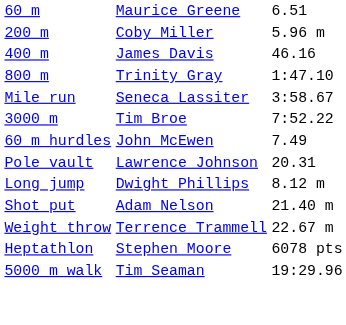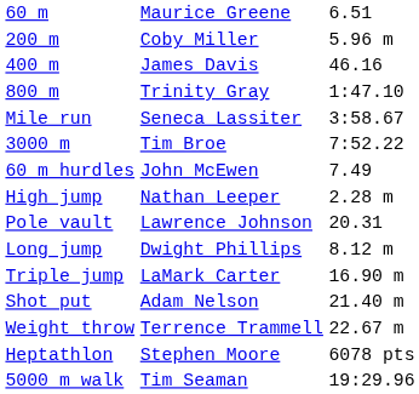 <table>
 <tr>
 <td><a href='#'>60 m</a></td>
 <td><a href='#'>Maurice Greene</a></td>
 <td>6.51</td>
 <td></td>
 <td></td>
 <td></td>
 <td></td>
 </tr>
 <tr>
 <td><a href='#'>200 m</a></td>
 <td><a href='#'>Coby Miller</a></td>
 <td>5.96 m</td>
 <td></td>
 <td></td>
 <td></td>
 <td></td>
 </tr>
 <tr>
 <td><a href='#'>400 m</a></td>
 <td><a href='#'>James Davis</a></td>
 <td>46.16</td>
 <td></td>
 <td></td>
 <td></td>
 <td></td>
 </tr>
 <tr>
 <td><a href='#'>800 m</a></td>
 <td><a href='#'>Trinity Gray</a></td>
 <td>1:47.10</td>
 <td></td>
 <td></td>
 <td></td>
 <td></td>
 </tr>
 <tr>
 <td><a href='#'>Mile run</a></td>
 <td><a href='#'>Seneca Lassiter</a></td>
 <td>3:58.67</td>
 <td></td>
 <td></td>
 <td></td>
 <td></td>
 </tr>
 <tr>
 <td><a href='#'>3000 m</a></td>
 <td><a href='#'>Tim Broe</a></td>
 <td>7:52.22</td>
 <td></td>
 <td></td>
 <td></td>
 <td></td>
 </tr>
 <tr>
 <td><a href='#'>60 m hurdles</a></td>
 <td><a href='#'>John McEwen</a></td>
 <td>7.49</td>
 <td></td>
 <td></td>
 <td></td>
 <td></td>
 </tr>
 <tr>
+<td><a href='#'>High jump</a></td>
+<td><a href='#'>Nathan Leeper</a></td>
+<td>2.28 m</td>
+<td></td>
+<td></td>
+<td></td>
+<td></td>
+</tr>
+<tr>
 <td><a href='#'>Pole vault</a></td>
 <td><a href='#'>Lawrence Johnson</a></td>
 <td>20.31</td>
 <td></td>
 <td></td>
 <td></td>
 <td></td>
 </tr>
 <tr>
 <td><a href='#'>Long jump</a></td>
 <td><a href='#'>Dwight Phillips</a></td>
 <td>8.12 m</td>
+<td></td>
+<td></td>
+<td></td>
+<td></td>
+</tr>
+<tr>
+<td><a href='#'>Triple jump</a></td>
+<td><a href='#'>LaMark Carter</a></td>
+<td>16.90 m</td>
 <td></td>
 <td></td>
 <td></td>
 <td></td>
 </tr>
 <tr>
 <td><a href='#'>Shot put</a></td>
 <td><a href='#'>Adam Nelson</a></td>
 <td>21.40 m</td>
 <td></td>
 <td></td>
 <td></td>
 <td></td>
 </tr>
 <tr>
 <td><a href='#'>Weight throw</a></td>
 <td><a href='#'>Terrence Trammell</a></td>
 <td>22.67 m</td>
 <td></td>
 <td></td>
 <td></td>
 <td></td>
 </tr>
 <tr>
 <td><a href='#'>Heptathlon</a></td>
 <td><a href='#'>Stephen Moore</a></td>
 <td>6078 pts</td>
 <td></td>
 <td></td>
 <td></td>
 <td></td>
 </tr>
 <tr>
 <td><a href='#'>5000 m walk</a></td>
 <td><a href='#'>Tim Seaman</a></td>
 <td>19:29.96</td>
 <td></td>
 <td></td>
 <td></td>
 <td></td>
 </tr>
 </table>
